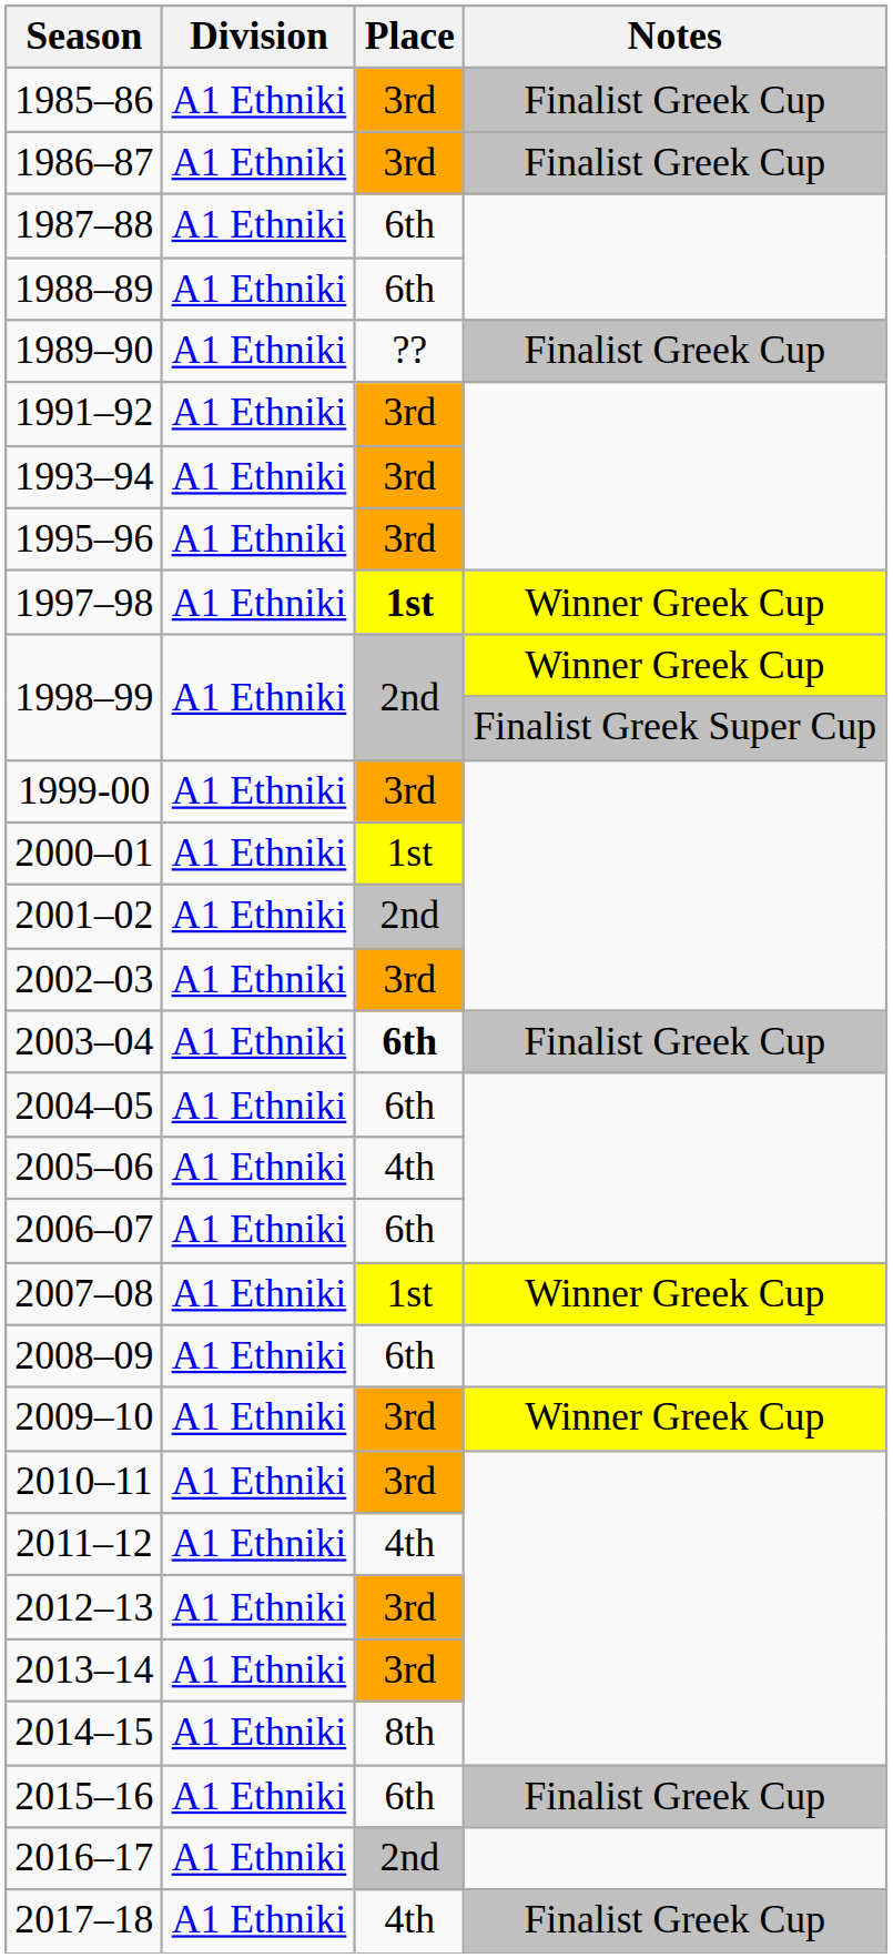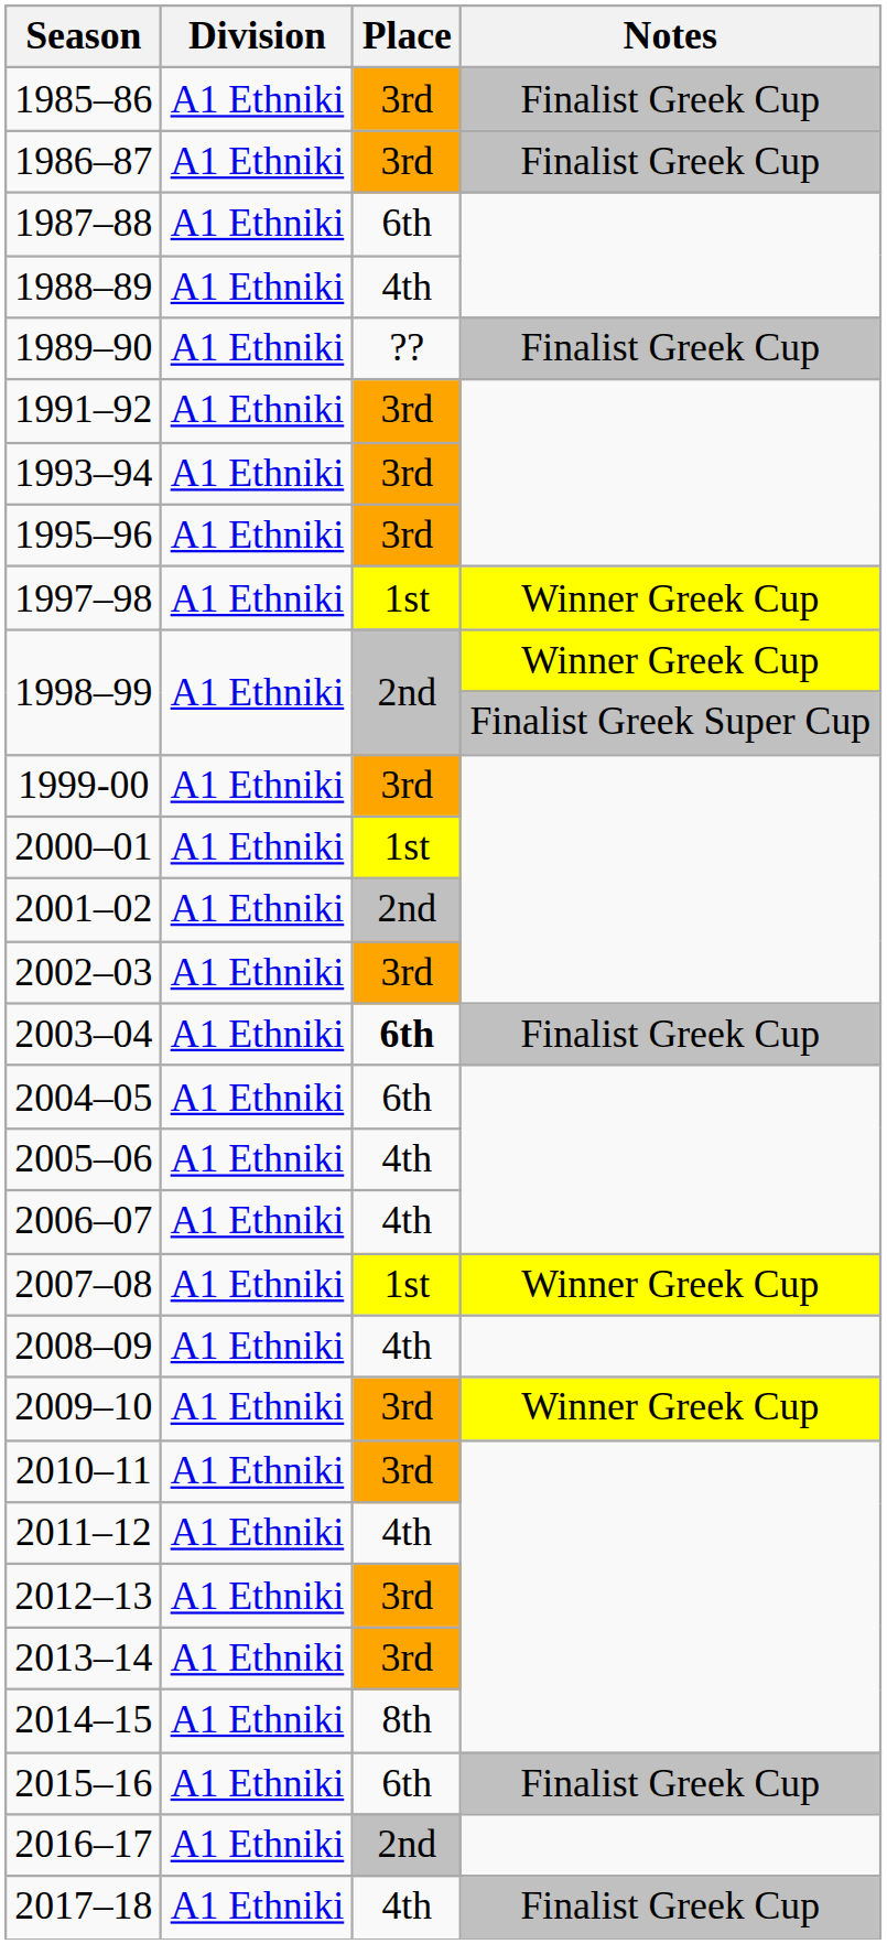 <table class="wikitable" style="text-align:center">
 <tr>
 <th>Season</th>
 <th>Division</th>
 <th>Place</th>
 <th>Notes</th>
 </tr>
 <tr>
 <td>1985–86</td>
 <td><a href='#'>A1 Ethniki</a></td>
 <td bgcolor="orange">3rd</td>
 <td bgcolor="silver">Finalist Greek Cup</td>
 </tr>
 <tr>
 <td>1986–87</td>
 <td><a href='#'>A1 Ethniki</a></td>
 <td bgcolor="orange">3rd</td>
 <td bgcolor="silver">Finalist Greek Cup</td>
 </tr>
 <tr>
 <td>1987–88</td>
 <td><a href='#'>A1 Ethniki</a></td>
 <td>6th</td>
 <td rowspan="2"></td>
 </tr>
 <tr>
 <td>1988–89</td>
 <td><a href='#'>A1 Ethniki</a></td>
-<td>6th</td>
+<td>4th</td>
 </tr>
 <tr>
 <td>1989–90</td>
 <td><a href='#'>A1 Ethniki</a></td>
 <td>??</td>
 <td bgcolor="silver">Finalist Greek Cup</td>
 </tr>
 <tr>
 <td>1991–92</td>
 <td><a href='#'>A1 Ethniki</a></td>
 <td bgcolor="orange">3rd</td>
 <td rowspan="3"></td>
 </tr>
 <tr>
 <td>1993–94</td>
 <td><a href='#'>A1 Ethniki</a></td>
 <td bgcolor="orange">3rd</td>
 </tr>
 <tr>
 <td>1995–96</td>
 <td><a href='#'>A1 Ethniki</a></td>
 <td bgcolor="orange">3rd</td>
 </tr>
 <tr>
 <td>1997–98</td>
 <td><a href='#'>A1 Ethniki</a></td>
-<td bgcolor="yellow"><strong>1st</strong></td>
+<td bgcolor="yellow">1st</td>
 <td bgcolor="yellow">Winner Greek Cup</td>
 </tr>
 <tr>
 <td rowspan="2">1998–99</td>
 <td rowspan="2"><a href='#'>A1 Ethniki</a></td>
 <td rowspan="2" bgcolor="silver">2nd</td>
 <td bgcolor="yellow">Winner Greek Cup</td>
 </tr>
 <tr>
 <td bgcolor="silver">Finalist Greek Super Cup</td>
 </tr>
 <tr>
 <td>1999-00</td>
 <td><a href='#'>A1 Ethniki</a></td>
 <td bgcolor="orange">3rd</td>
 <td rowspan="4"></td>
 </tr>
 <tr>
 <td>2000–01</td>
 <td><a href='#'>A1 Ethniki</a></td>
 <td bgcolor="yellow">1st</td>
 </tr>
 <tr>
 <td>2001–02</td>
 <td><a href='#'>A1 Ethniki</a></td>
 <td bgcolor="silver">2nd</td>
 </tr>
 <tr>
 <td>2002–03</td>
 <td><a href='#'>A1 Ethniki</a></td>
 <td bgcolor="orange">3rd</td>
 </tr>
 <tr>
 <td>2003–04</td>
 <td><a href='#'>A1 Ethniki</a></td>
 <td><strong>6th</strong></td>
 <td bgcolor="silver">Finalist Greek Cup</td>
 </tr>
 <tr>
 <td>2004–05</td>
 <td><a href='#'>A1 Ethniki</a></td>
 <td>6th</td>
 <td rowspan="3"></td>
 </tr>
 <tr>
 <td>2005–06</td>
 <td><a href='#'>A1 Ethniki</a></td>
 <td>4th</td>
 </tr>
 <tr>
 <td>2006–07</td>
 <td><a href='#'>A1 Ethniki</a></td>
-<td>6th</td>
+<td>4th</td>
 </tr>
 <tr>
 <td>2007–08</td>
 <td><a href='#'>A1 Ethniki</a></td>
 <td bgcolor="yellow">1st</td>
 <td bgcolor="yellow">Winner Greek Cup</td>
 </tr>
 <tr>
 <td>2008–09</td>
 <td><a href='#'>A1 Ethniki</a></td>
-<td>6th</td>
+<td>4th</td>
 <td></td>
 </tr>
 <tr>
 <td>2009–10</td>
 <td><a href='#'>A1 Ethniki</a></td>
 <td bgcolor="orange">3rd</td>
 <td bgcolor="yellow">Winner Greek Cup</td>
 </tr>
 <tr>
 <td>2010–11</td>
 <td><a href='#'>A1 Ethniki</a></td>
 <td bgcolor="orange">3rd</td>
 <td rowspan="5"></td>
 </tr>
 <tr>
 <td>2011–12</td>
 <td><a href='#'>A1 Ethniki</a></td>
 <td>4th</td>
 </tr>
 <tr>
 <td>2012–13</td>
 <td><a href='#'>A1 Ethniki</a></td>
 <td bgcolor="orange">3rd</td>
 </tr>
 <tr>
 <td>2013–14</td>
 <td><a href='#'>A1 Ethniki</a></td>
 <td bgcolor="orange">3rd</td>
 </tr>
 <tr>
 <td>2014–15</td>
 <td><a href='#'>A1 Ethniki</a></td>
 <td>8th</td>
 </tr>
 <tr>
 <td>2015–16</td>
 <td><a href='#'>A1 Ethniki</a></td>
 <td>6th</td>
 <td bgcolor="silver">Finalist Greek Cup</td>
 </tr>
 <tr>
 <td>2016–17</td>
 <td><a href='#'>A1 Ethniki</a></td>
 <td bgcolor="silver">2nd</td>
 <td></td>
 </tr>
 <tr>
 <td>2017–18</td>
 <td><a href='#'>A1 Ethniki</a></td>
 <td>4th</td>
 <td bgcolor="silver">Finalist Greek Cup</td>
 </tr>
 </table>
